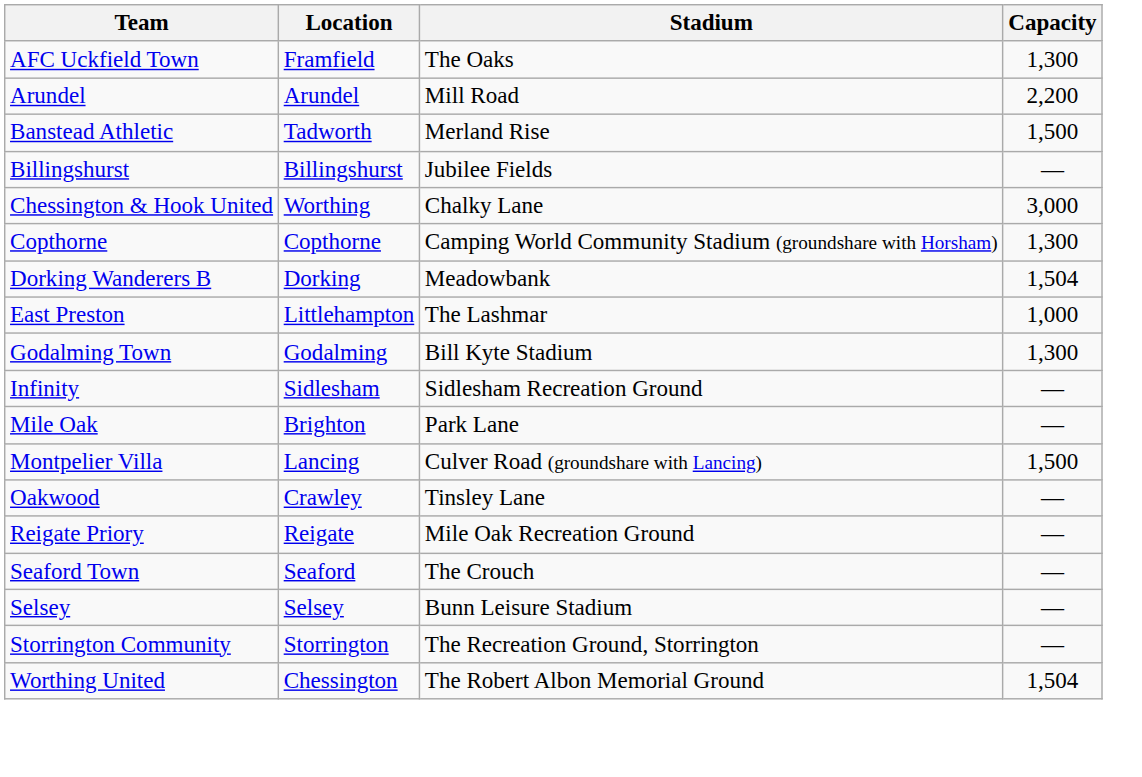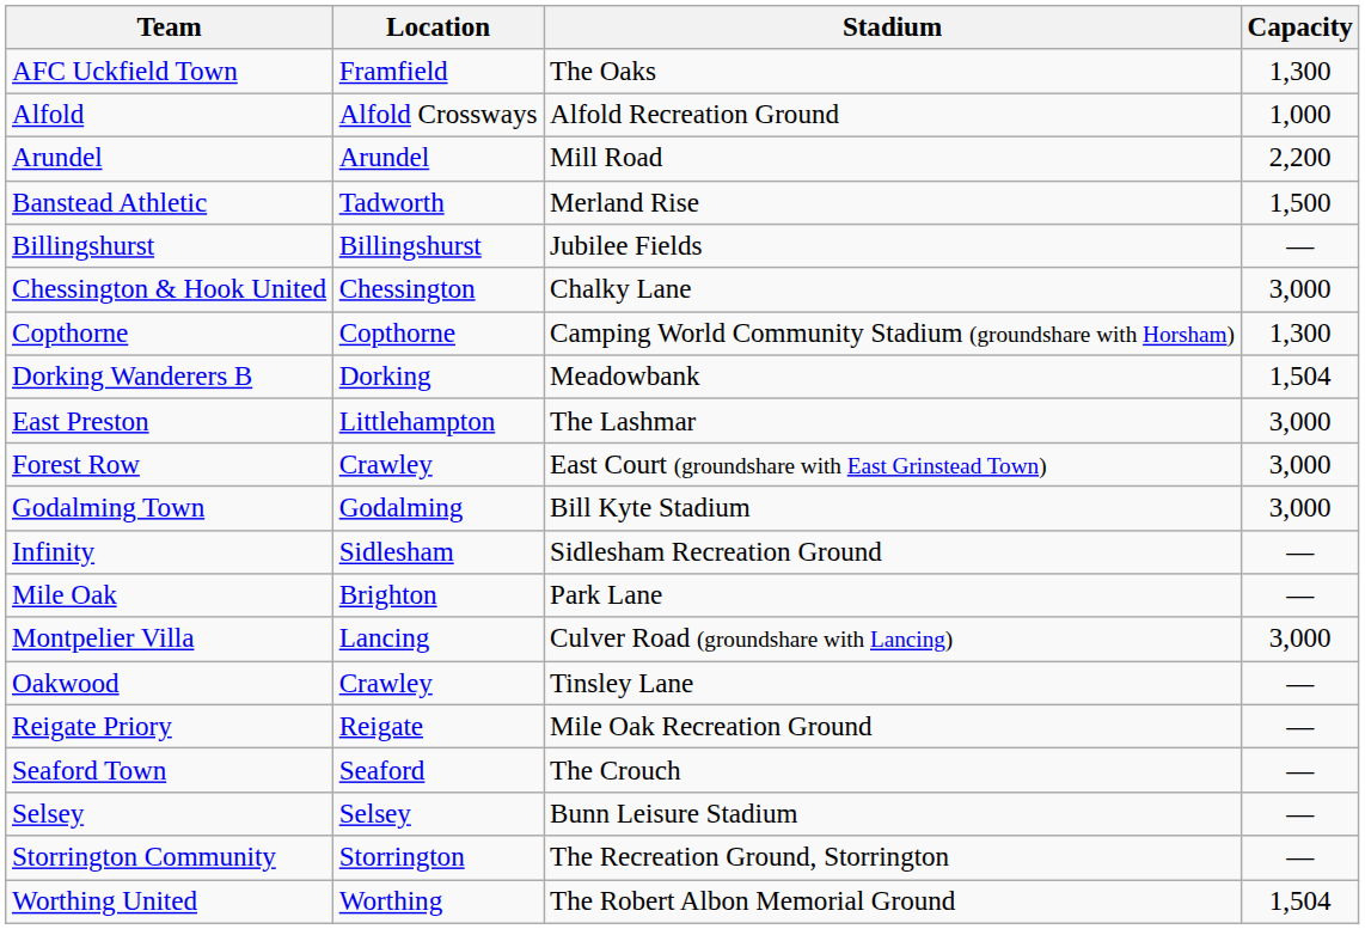 <table class="wikitable sortable">
 <tr>
 <th>Team</th>
 <th>Location</th>
 <th>Stadium</th>
 <th>Capacity</th>
 </tr>
 <tr>
 <td><a href='#'>AFC Uckfield Town</a></td>
 <td><a href='#'>Framfield</a></td>
 <td>The Oaks</td>
 <td align="center">1,300</td>
+</tr>
+<tr>
+<td><a href='#'>Alfold</a></td>
+<td><a href='#'>Alfold</a> Crossways</td>
+<td>Alfold Recreation Ground</td>
+<td align="center">1,000</td>
 </tr>
 <tr>
 <td><a href='#'>Arundel</a></td>
 <td><a href='#'>Arundel</a></td>
 <td>Mill Road</td>
 <td align="center">2,200</td>
 </tr>
 <tr>
 <td><a href='#'>Banstead Athletic</a></td>
 <td><a href='#'>Tadworth</a></td>
 <td>Merland Rise</td>
 <td align="center">1,500</td>
 </tr>
 <tr>
 <td><a href='#'>Billingshurst</a></td>
 <td><a href='#'>Billingshurst</a></td>
 <td>Jubilee Fields</td>
 <td align="center">—</td>
 </tr>
 <tr>
 <td><a href='#'>Chessington & Hook United</a></td>
-<td><a href='#'>Worthing</a> </td>
+<td><a href='#'>Chessington</a></td>
 <td>Chalky Lane</td>
 <td align="center">3,000</td>
 </tr>
 <tr>
 <td><a href='#'>Copthorne</a></td>
 <td><a href='#'>Copthorne</a></td>
 <td>Camping World Community Stadium <small>(groundshare with <a href='#'>Horsham</a>)</small></td>
 <td align="center">1,300</td>
 </tr>
 <tr>
 <td><a href='#'>Dorking Wanderers B</a></td>
 <td><a href='#'>Dorking</a></td>
 <td>Meadowbank</td>
 <td align="center">1,504</td>
 </tr>
 <tr>
 <td><a href='#'>East Preston</a></td>
 <td><a href='#'>Littlehampton</a> </td>
 <td>The Lashmar</td>
-<td align="center">1,000</td>
+<td align="center">3,000</td>
+</tr>
+<tr>
+<td><a href='#'>Forest Row</a></td>
+<td><a href='#'>Crawley</a> </td>
+<td>East Court <small>(groundshare with <a href='#'>East Grinstead Town</a>)</small></td>
+<td align="center">3,000</td>
 </tr>
 <tr>
 <td><a href='#'>Godalming Town</a></td>
 <td><a href='#'>Godalming</a></td>
 <td>Bill Kyte Stadium</td>
-<td align="center">1,300</td>
+<td align="center">3,000</td>
 </tr>
 <tr>
 <td><a href='#'>Infinity</a></td>
 <td><a href='#'>Sidlesham</a></td>
 <td>Sidlesham Recreation Ground</td>
 <td align="center">—</td>
 </tr>
 <tr>
 <td><a href='#'>Mile Oak</a></td>
 <td><a href='#'>Brighton</a> </td>
 <td>Park Lane</td>
 <td align="center">—</td>
 </tr>
 <tr>
 <td><a href='#'>Montpelier Villa</a></td>
 <td><a href='#'>Lancing</a></td>
 <td>Culver Road <small>(groundshare with <a href='#'>Lancing</a>)</small></td>
-<td align="center">1,500</td>
+<td align="center">3,000</td>
 </tr>
 <tr>
 <td><a href='#'>Oakwood</a></td>
 <td><a href='#'>Crawley</a> </td>
 <td>Tinsley Lane</td>
 <td align="center">—</td>
 </tr>
 <tr>
 <td><a href='#'>Reigate Priory</a></td>
 <td><a href='#'>Reigate</a></td>
 <td>Mile Oak Recreation Ground</td>
 <td align="center">—</td>
 </tr>
 <tr>
 <td><a href='#'>Seaford Town</a></td>
 <td><a href='#'>Seaford</a></td>
 <td>The Crouch</td>
 <td align="center">—</td>
 </tr>
 <tr>
 <td><a href='#'>Selsey</a></td>
 <td><a href='#'>Selsey</a></td>
 <td>Bunn Leisure Stadium</td>
 <td align="center">—</td>
 </tr>
 <tr>
 <td><a href='#'>Storrington Community</a></td>
 <td><a href='#'>Storrington</a></td>
 <td>The Recreation Ground, Storrington</td>
 <td align="center">—</td>
 </tr>
 <tr>
 <td><a href='#'>Worthing United</a></td>
-<td><a href='#'>Chessington</a></td>
+<td><a href='#'>Worthing</a> </td>
 <td>The Robert Albon Memorial Ground</td>
 <td align="center">1,504</td>
 </tr>
 </table>
